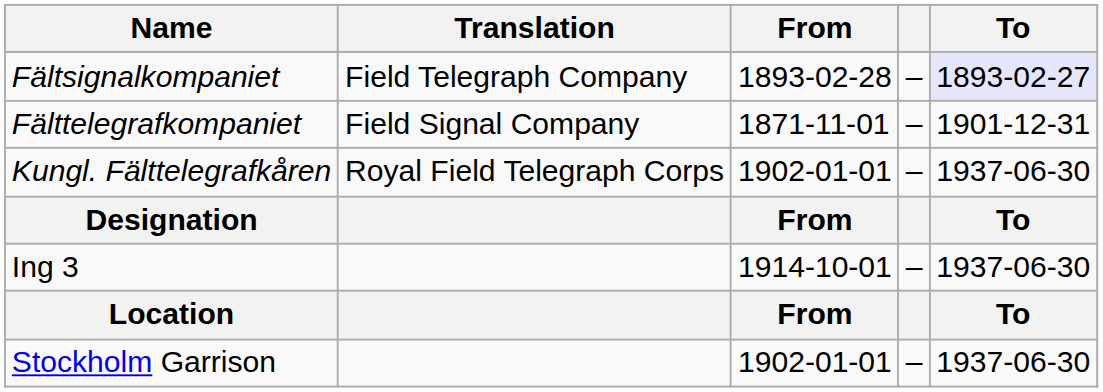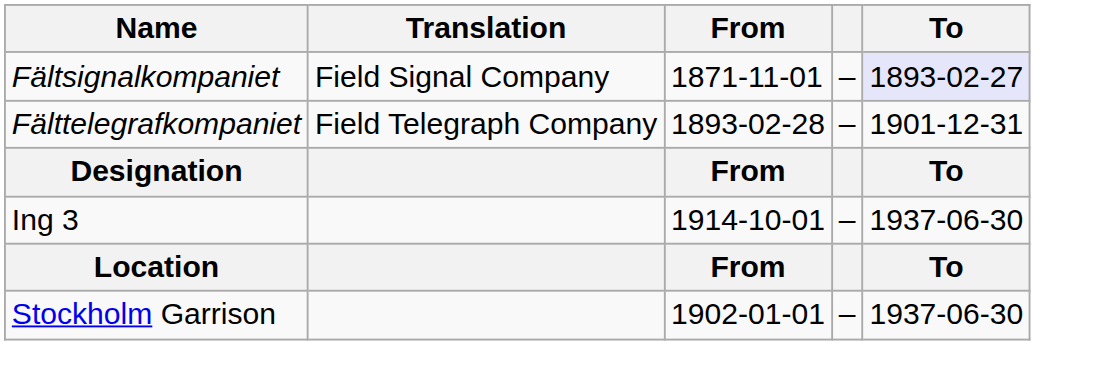 <table class="wikitable">
 <tr>
 <th style="font-weight:bold;">Name</th>
 <th style="font-weight:bold;">Translation</th>
 <th style="text-align: center; font-weight:bold;">From</th>
 <th></th>
 <th style="text-align: center; font-weight:bold;">To</th>
 </tr>
 <tr>
 <td style="font-style:italic;">Fältsignalkompaniet</td>
-<td>Field Telegraph Company</td>
-<td>1893-02-28</td>
+<td>Field Signal Company</td>
+<td>1871-11-01</td>
 <td>–</td>
 <td style="background: lavender;">1893-02-27</td>
 </tr>
 <tr>
 <td style="font-style:italic;">Fälttelegrafkompaniet</td>
-<td>Field Signal Company</td>
-<td>1871-11-01</td>
+<td>Field Telegraph Company</td>
+<td>1893-02-28</td>
 <td>–</td>
 <td>1901-12-31</td>
-</tr>
-<tr>
-<td style="font-style:italic;">Kungl. Fälttelegrafkåren</td>
-<td>Royal Field Telegraph Corps</td>
-<td>1902-01-01</td>
-<td>–</td>
-<td>1937-06-30</td>
 </tr>
 <tr>
 <th style="font-weight:bold;">Designation</th>
 <th style="font-weight:bold;"></th>
 <th style="text-align: center; font-weight:bold;">From</th>
 <th></th>
 <th style="text-align: center; font-weight:bold;">To</th>
 </tr>
 <tr>
 <td>Ing 3</td>
 <td></td>
 <td style="text-align: center;">1914-10-01</td>
 <td style="text-align: center;">–</td>
 <td style="text-align: center;">1937-06-30</td>
 </tr>
 <tr>
 <th style="font-weight:bold;">Location</th>
 <th style="font-weight:bold;"></th>
 <th style="text-align: center; font-weight:bold;">From</th>
 <th></th>
 <th style="text-align: center; font-weight:bold;">To</th>
 </tr>
 <tr>
 <td><a href='#'>Stockholm</a> Garrison</td>
 <td></td>
 <td style="text-align: center;">1902-01-01</td>
 <td style="text-align: center;">–</td>
 <td style="text-align: center;">1937-06-30</td>
 </tr>
 </table>
